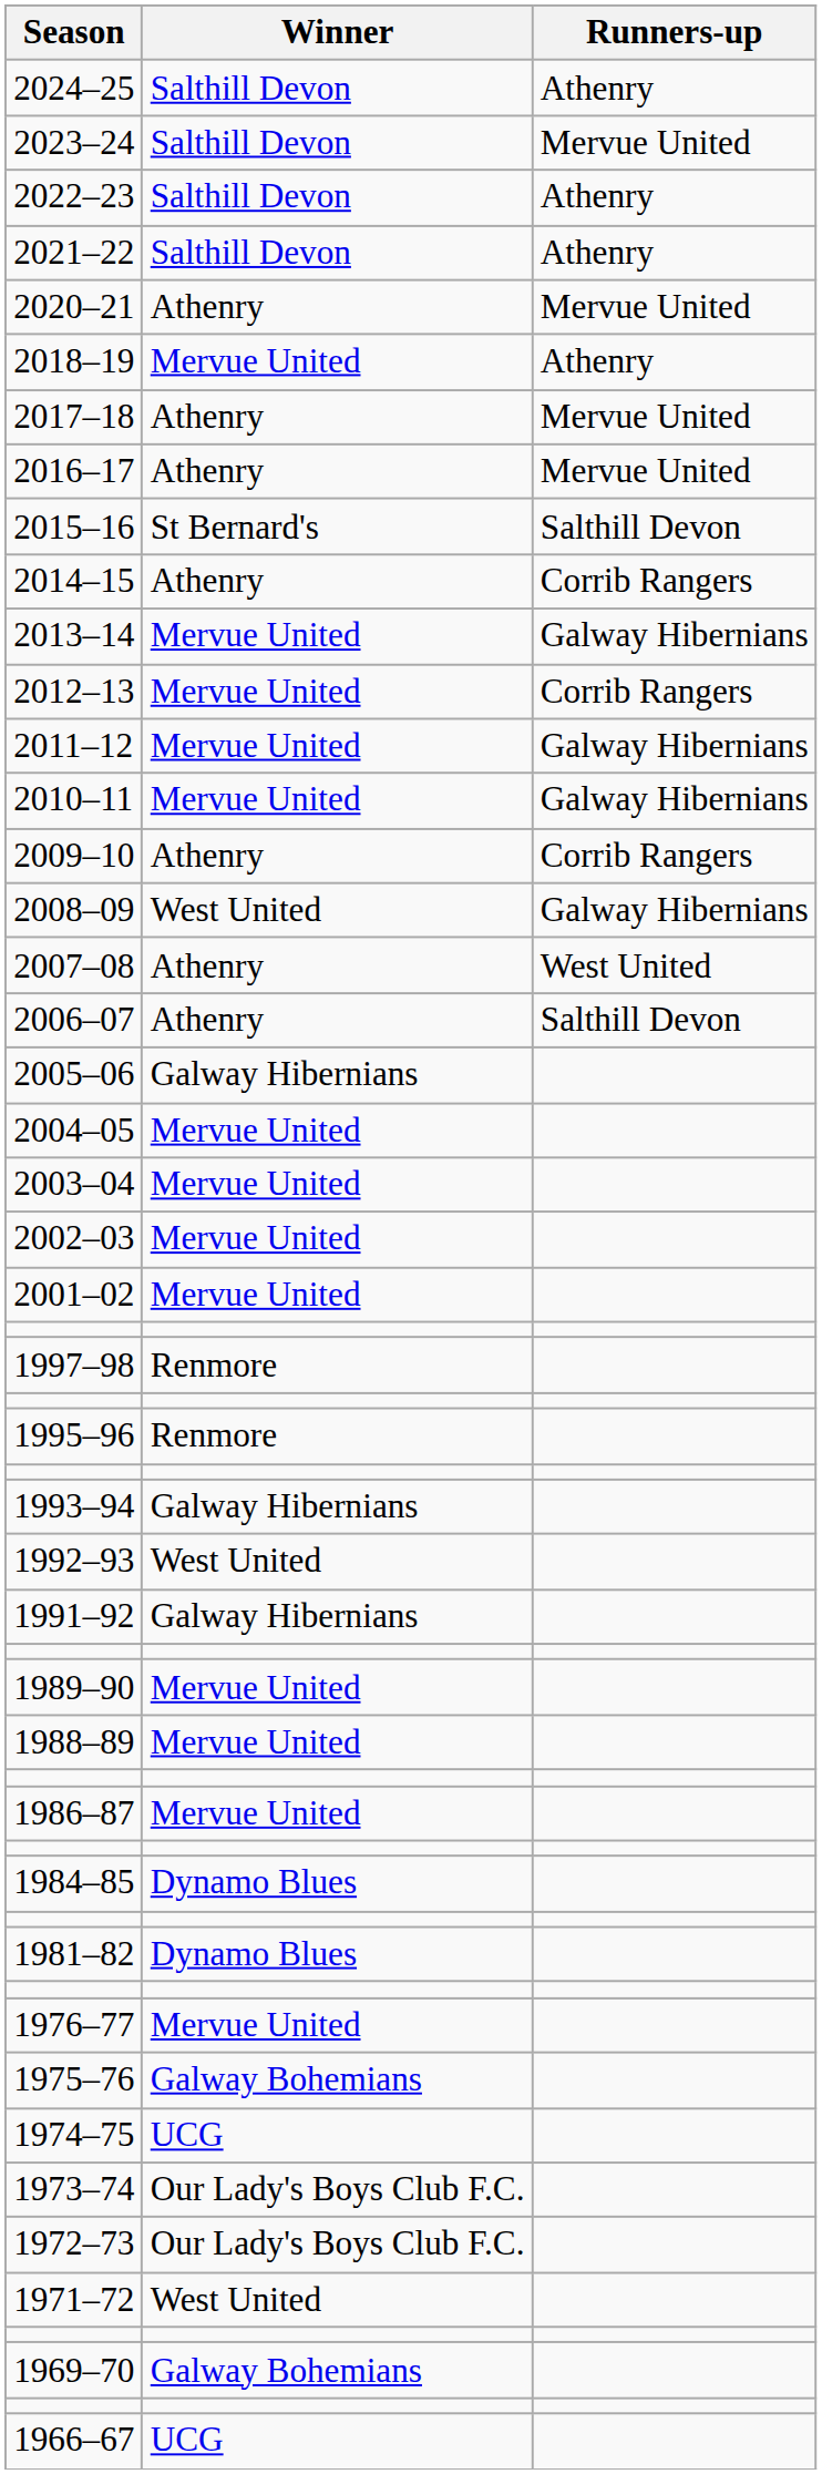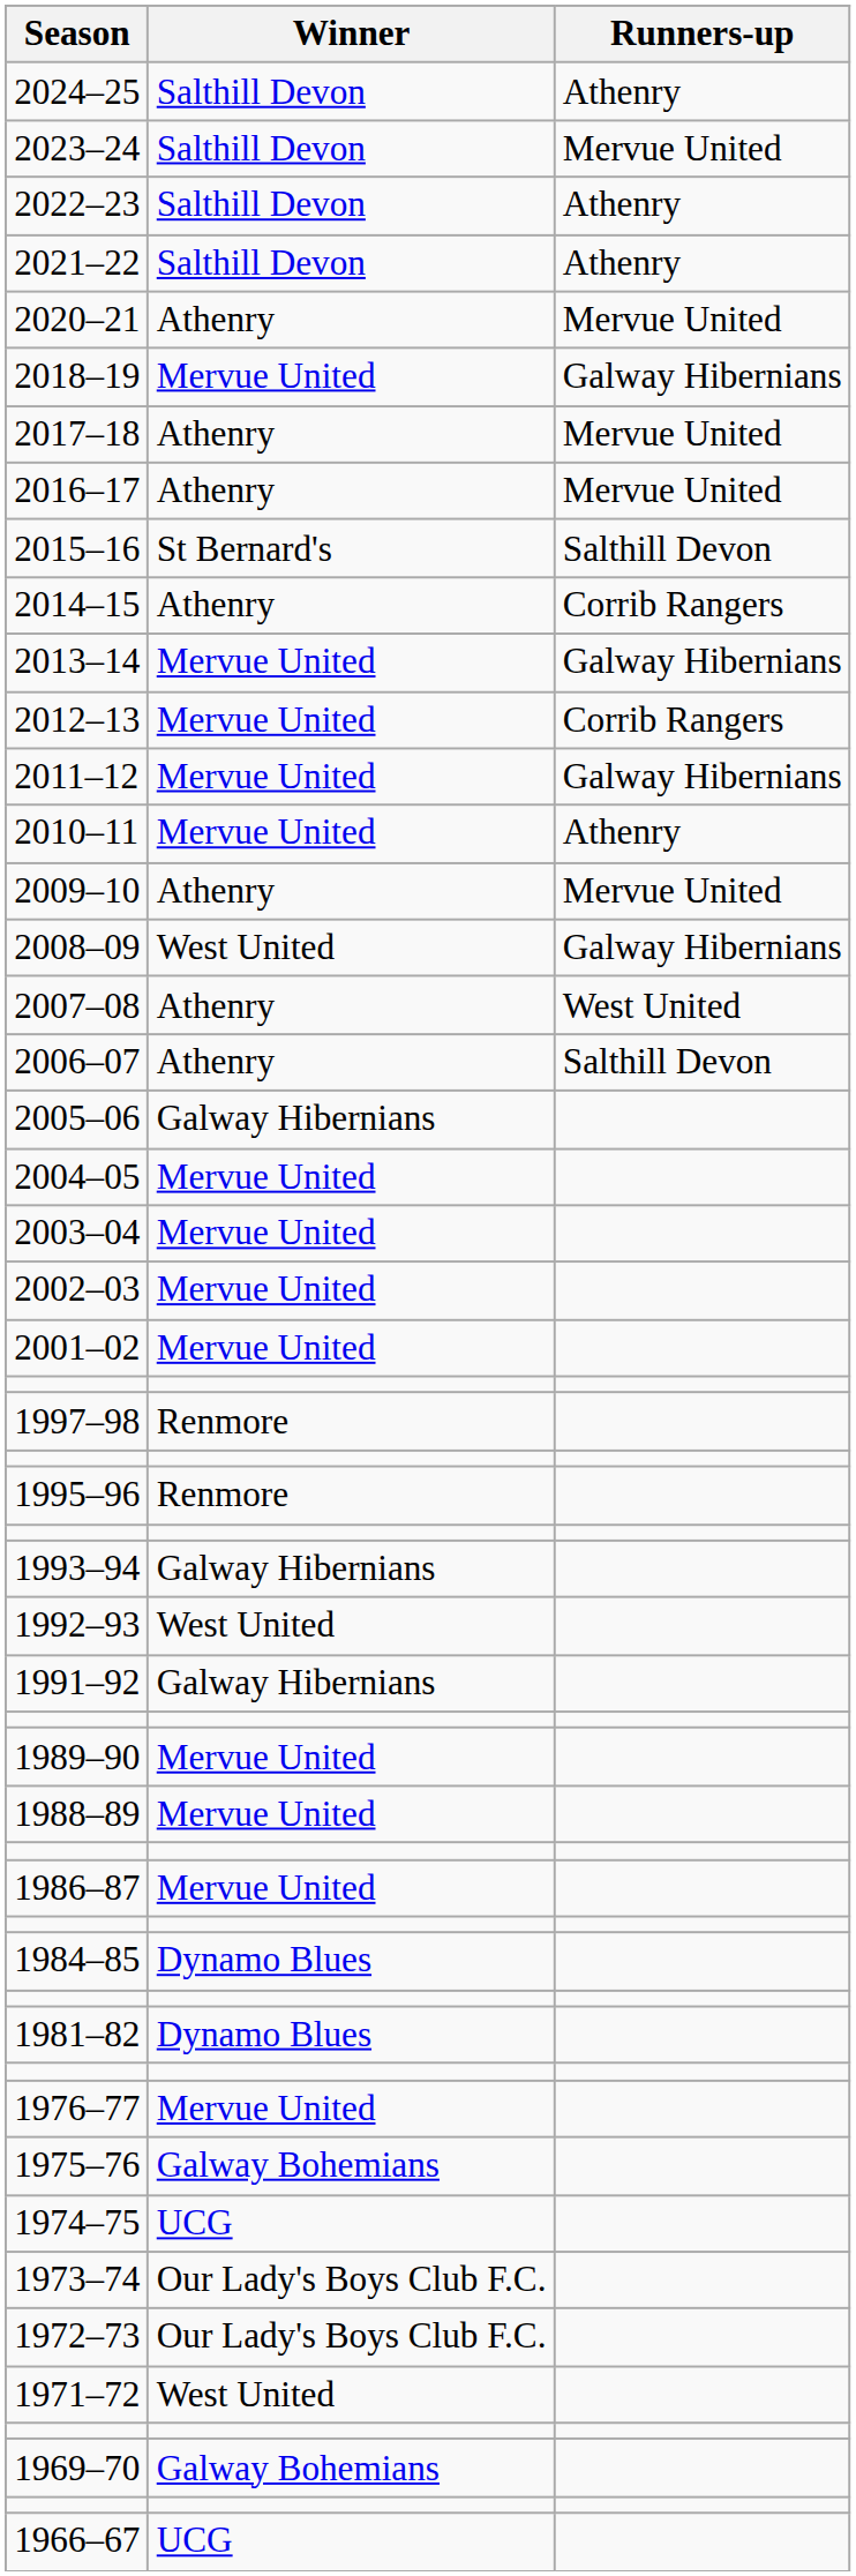 <table class="wikitable collapsible">
 <tr>
 <th>Season</th>
 <th>Winner</th>
 <th>Runners-up</th>
 </tr>
 <tr 15B.C>
 <td>2024–25</td>
 <td><a href='#'>Salthill Devon</a></td>
 <td>Athenry</td>
 </tr>
 <tr>
 <td>2023–24</td>
 <td><a href='#'>Salthill Devon</a></td>
 <td>Mervue United</td>
 </tr>
 <tr>
 <td>2022–23</td>
 <td><a href='#'>Salthill Devon</a></td>
 <td>Athenry</td>
 </tr>
 <tr>
 <td>2021–22</td>
 <td><a href='#'>Salthill Devon</a></td>
 <td>Athenry</td>
 </tr>
 <tr>
 <td>2020–21</td>
 <td>Athenry</td>
 <td>Mervue United</td>
 </tr>
 <tr>
 <td>2018–19</td>
 <td><a href='#'>Mervue United</a></td>
-<td>Athenry</td>
+<td>Galway Hibernians</td>
 </tr>
 <tr>
 <td>2017–18</td>
 <td>Athenry</td>
 <td>Mervue United</td>
 </tr>
 <tr>
 <td>2016–17</td>
 <td>Athenry</td>
 <td>Mervue United</td>
 </tr>
 <tr>
 <td>2015–16</td>
 <td>St Bernard's</td>
 <td>Salthill Devon</td>
 </tr>
 <tr>
 <td>2014–15</td>
 <td>Athenry</td>
 <td>Corrib Rangers</td>
 </tr>
 <tr>
 <td>2013–14</td>
 <td><a href='#'>Mervue United</a></td>
 <td>Galway Hibernians</td>
 </tr>
 <tr>
 <td>2012–13</td>
 <td><a href='#'>Mervue United</a></td>
 <td>Corrib Rangers</td>
 </tr>
 <tr>
 <td>2011–12</td>
 <td><a href='#'>Mervue United</a></td>
 <td>Galway Hibernians</td>
 </tr>
 <tr>
 <td>2010–11</td>
 <td><a href='#'>Mervue United</a></td>
-<td>Galway Hibernians</td>
+<td>Athenry</td>
 </tr>
 <tr>
 <td>2009–10</td>
 <td>Athenry</td>
-<td>Corrib Rangers</td>
+<td>Mervue United</td>
 </tr>
 <tr>
 <td>2008–09</td>
 <td>West United</td>
 <td>Galway Hibernians</td>
 </tr>
 <tr>
 <td>2007–08</td>
 <td>Athenry</td>
 <td>West United</td>
 </tr>
 <tr>
 <td>2006–07</td>
 <td>Athenry</td>
 <td>Salthill Devon</td>
 </tr>
 <tr>
 <td>2005–06</td>
 <td>Galway Hibernians</td>
 <td></td>
 </tr>
 <tr>
 <td>2004–05</td>
 <td><a href='#'>Mervue United</a></td>
 <td></td>
 </tr>
 <tr>
 <td>2003–04</td>
 <td><a href='#'>Mervue United</a></td>
 <td></td>
 </tr>
 <tr>
 <td>2002–03</td>
 <td><a href='#'>Mervue United</a></td>
 <td></td>
 </tr>
 <tr>
 <td>2001–02</td>
 <td><a href='#'>Mervue United</a></td>
 <td></td>
 </tr>
 <tr>
 <td></td>
 <td></td>
 <td></td>
 </tr>
 <tr>
 <td>1997–98</td>
 <td>Renmore</td>
 <td></td>
 </tr>
 <tr>
 <td></td>
 <td></td>
 <td></td>
 </tr>
 <tr>
 <td>1995–96</td>
 <td>Renmore</td>
 <td></td>
 </tr>
 <tr>
 <td></td>
 <td></td>
 <td></td>
 </tr>
 <tr>
 <td>1993–94</td>
 <td>Galway Hibernians</td>
 <td></td>
 </tr>
 <tr>
 <td>1992–93</td>
 <td>West United</td>
 <td></td>
 </tr>
 <tr>
 <td>1991–92</td>
 <td>Galway Hibernians</td>
 <td></td>
 </tr>
 <tr>
 <td></td>
 <td></td>
 <td></td>
 </tr>
 <tr>
 <td>1989–90</td>
 <td><a href='#'>Mervue United</a></td>
 <td></td>
 </tr>
 <tr>
 <td>1988–89</td>
 <td><a href='#'>Mervue United</a></td>
 <td></td>
 </tr>
 <tr>
 <td></td>
 <td></td>
 <td></td>
 </tr>
 <tr>
 <td>1986–87</td>
 <td><a href='#'>Mervue United</a></td>
 <td></td>
 </tr>
 <tr>
 <td></td>
 <td></td>
 <td></td>
 </tr>
 <tr>
 <td>1984–85</td>
 <td><a href='#'>Dynamo Blues</a></td>
 <td></td>
 </tr>
 <tr>
 <td></td>
 <td></td>
 <td></td>
 </tr>
 <tr>
 <td>1981–82</td>
 <td><a href='#'>Dynamo Blues</a></td>
 <td></td>
 </tr>
 <tr>
 <td></td>
 <td></td>
 <td></td>
 </tr>
 <tr>
 <td>1976–77</td>
 <td><a href='#'>Mervue United</a></td>
 <td></td>
 </tr>
 <tr>
 <td>1975–76</td>
 <td><a href='#'>Galway Bohemians</a></td>
 <td></td>
 </tr>
 <tr>
 <td>1974–75</td>
 <td><a href='#'>UCG</a></td>
 <td></td>
 </tr>
 <tr>
 <td>1973–74</td>
 <td>Our Lady's Boys Club F.C.</td>
 <td></td>
 </tr>
 <tr>
 <td>1972–73</td>
 <td>Our Lady's Boys Club F.C.</td>
 <td></td>
 </tr>
 <tr>
 <td>1971–72</td>
 <td>West United</td>
 <td></td>
 </tr>
 <tr>
 <td></td>
 <td></td>
 <td></td>
 </tr>
 <tr>
 <td>1969–70</td>
 <td><a href='#'>Galway Bohemians</a></td>
 <td></td>
 </tr>
 <tr>
 <td></td>
 <td></td>
 <td></td>
 </tr>
 <tr>
 <td>1966–67</td>
 <td><a href='#'>UCG</a></td>
 <td></td>
 </tr>
 </table>
